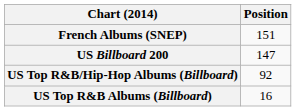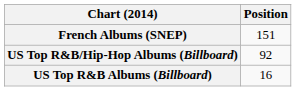 <table class="wikitable sortable plainrowheaders" style="text-align:center">
 <tr>
 <th scope="col">Chart (2014)</th>
 <th scope="col">Position</th>
 </tr>
 <tr>
 <th scope="row">French Albums (SNEP)</th>
 <td>151</td>
 </tr>
 <tr>
-<th scope="row">US <em>Billboard</em> 200</th>
-<td>147</td>
-</tr>
-<tr>
 <th scope="row">US Top R&B/Hip-Hop Albums (<em>Billboard</em>)</th>
 <td>92</td>
 </tr>
 <tr>
 <th scope="row">US Top R&B Albums (<em>Billboard</em>)</th>
 <td style="text-align:center;">16</td>
 </tr>
 </table>
